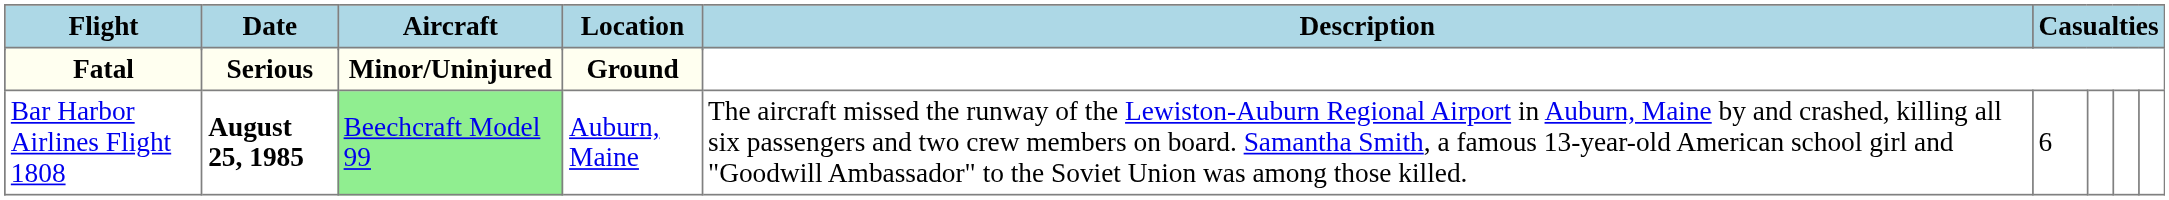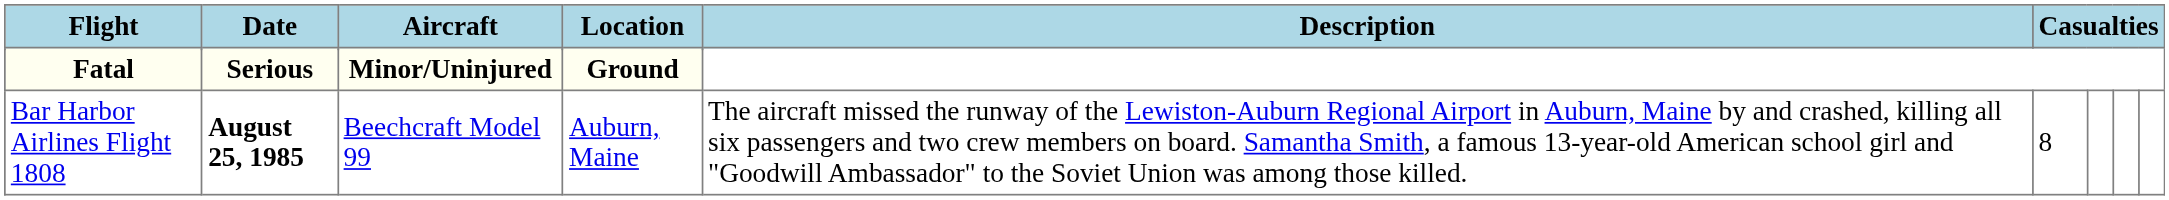 <table class="toccolours" border="1" cellpadding="3" style="border-collapse:collapse;margin:1em auto;">
 <tr bgcolor=lightblue>
 <th rowspan="2">Flight</th>
 <th rowspan="2">Date</th>
 <th rowspan="2">Aircraft</th>
 <th rowspan="2">Location</th>
 <th rowspan="2">Description</th>
 <th colspan="5">Casualties</th>
 </tr>
 <tr>
 </tr>
 <tr bgcolor=ivory>
 <th>Fatal</th>
 <th>Serious</th>
 <th>Minor/Uninjured</th>
 <th>Ground</th>
 </tr>
 <tr>
 <td><a href='#'>Bar Harbor Airlines Flight 1808</a>  </td>
 <td><strong>August 25, 1985</strong></td>
-<td style="background: lightgreen;"><a href='#'>Beechcraft Model 99</a></td>
+<td><a href='#'>Beechcraft Model 99</a></td>
 <td><a href='#'>Auburn, Maine</a></td>
 <td>The aircraft missed the runway of the <a href='#'>Lewiston-Auburn Regional Airport</a> in <a href='#'>Auburn, Maine</a> by  and crashed, killing all six passengers and two crew members on board. <a href='#'>Samantha Smith</a>, a famous 13-year-old American school girl and "Goodwill Ambassador" to the Soviet Union was among those killed.</td>
-<td>6</td>
+<td>8</td>
 <td></td>
 <td></td>
 <td></td>
 </tr>
 </table>
